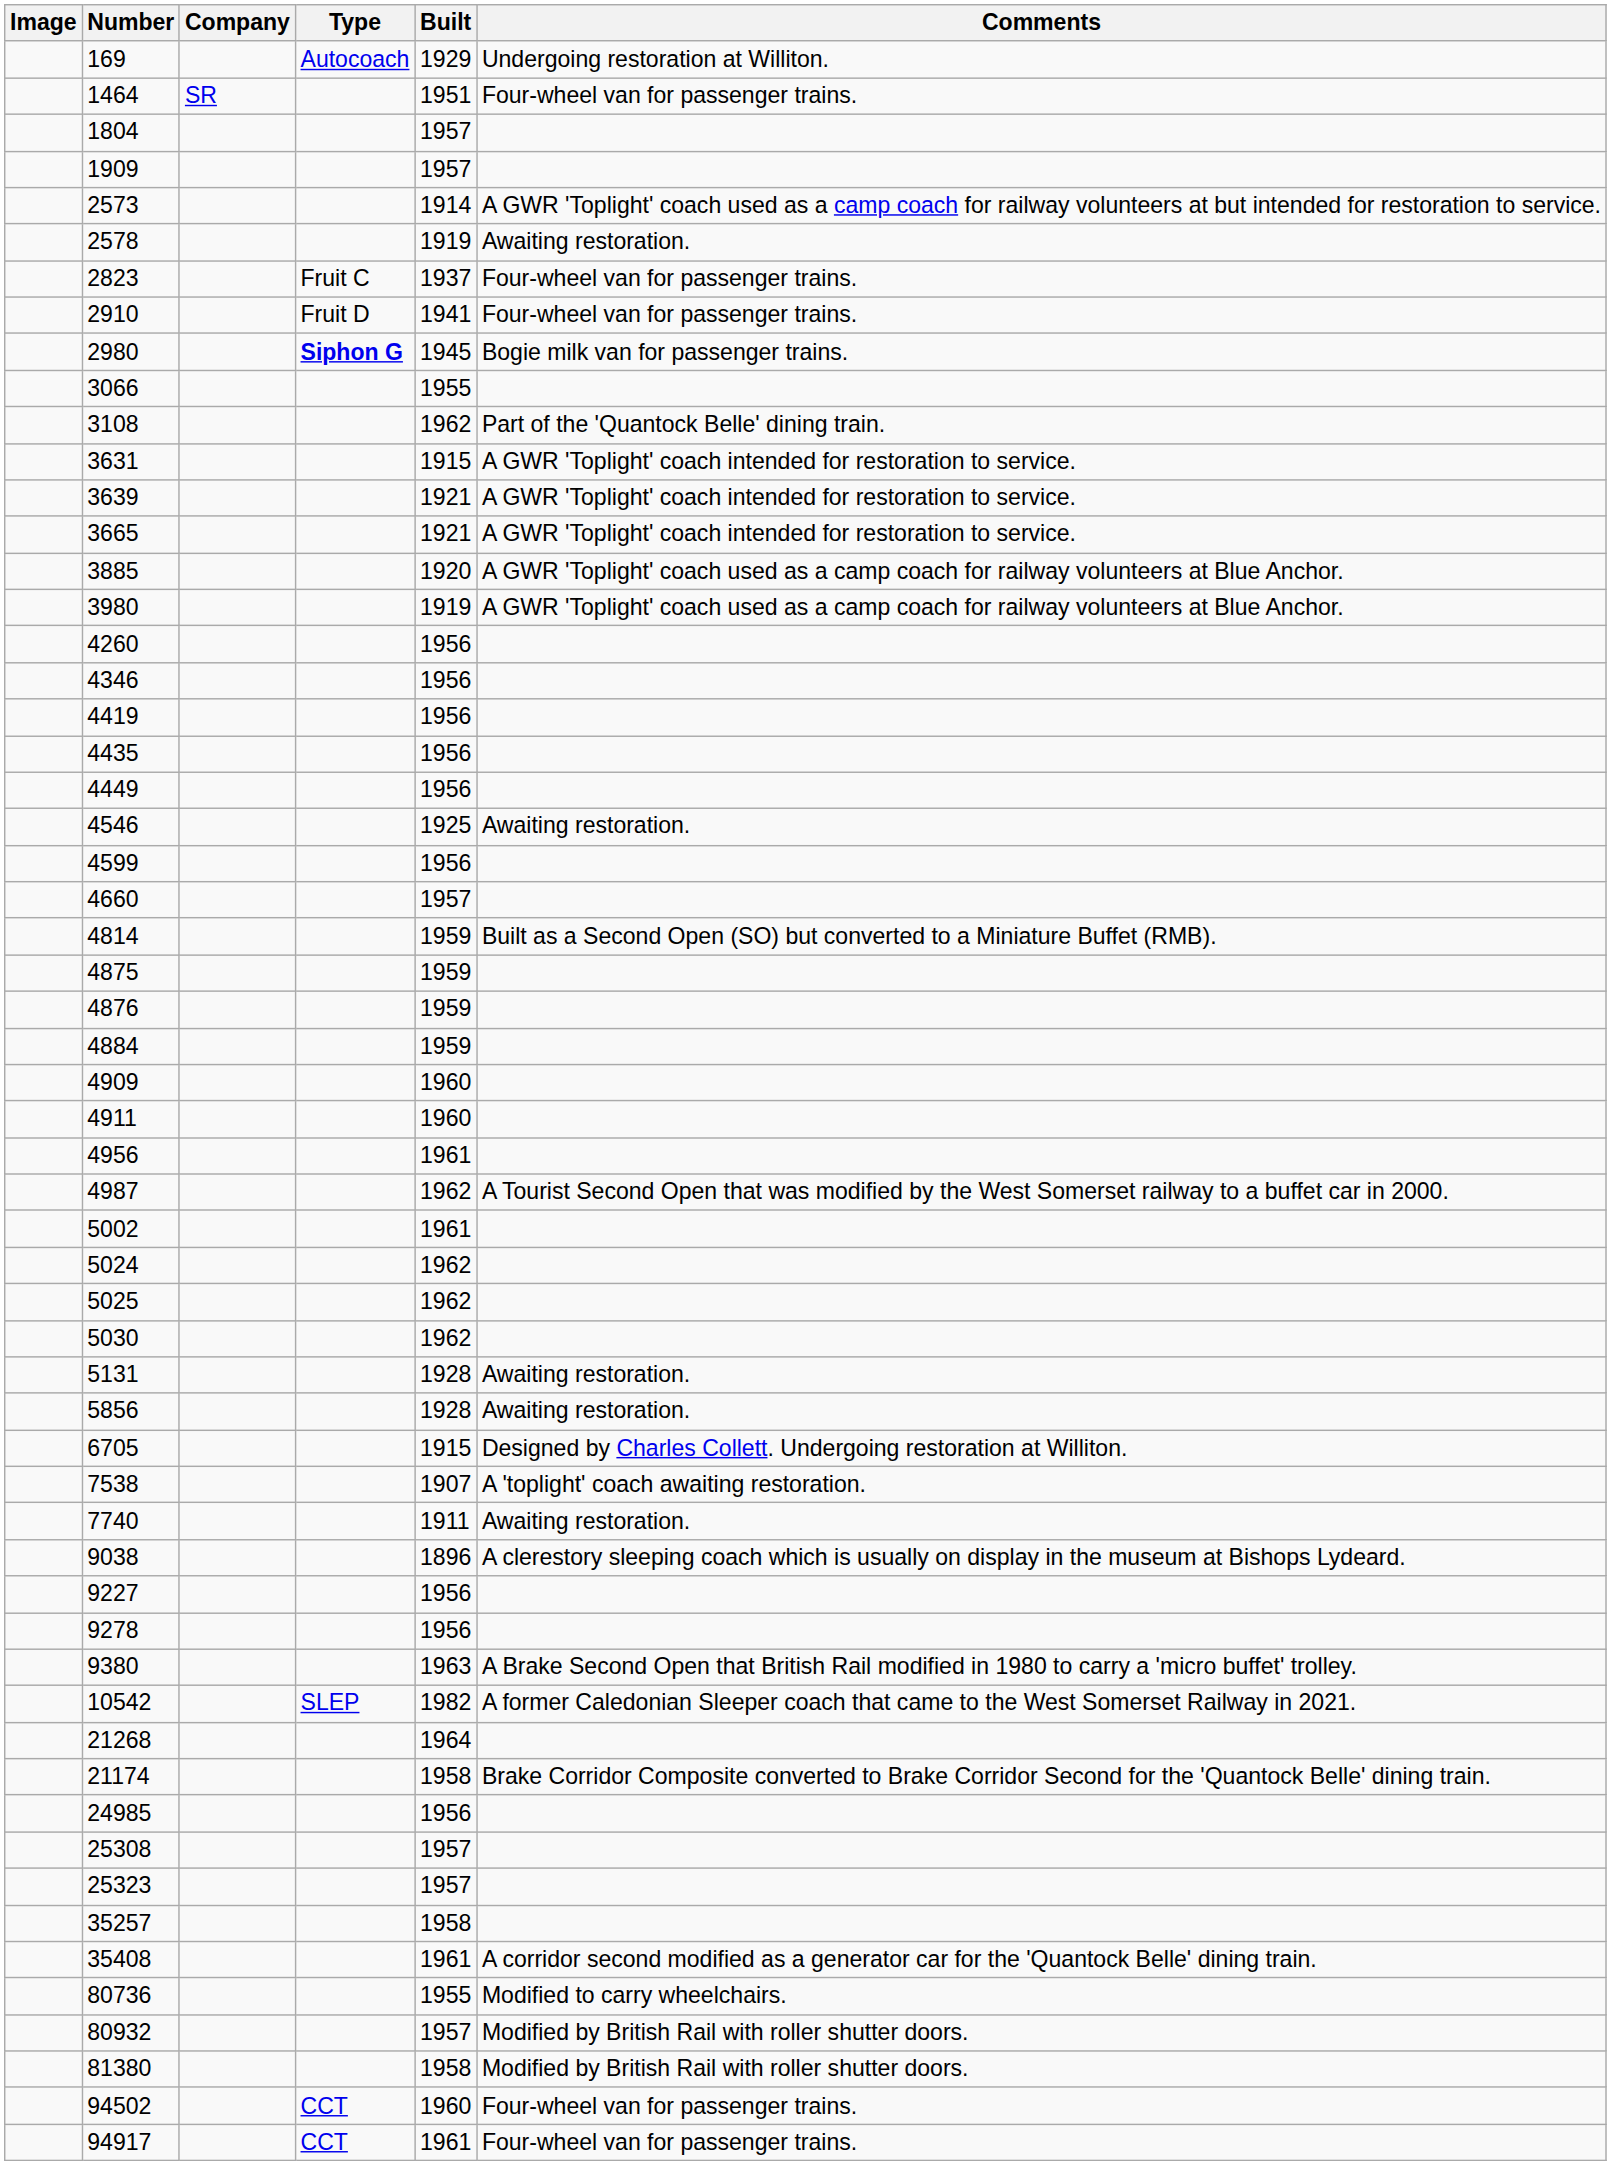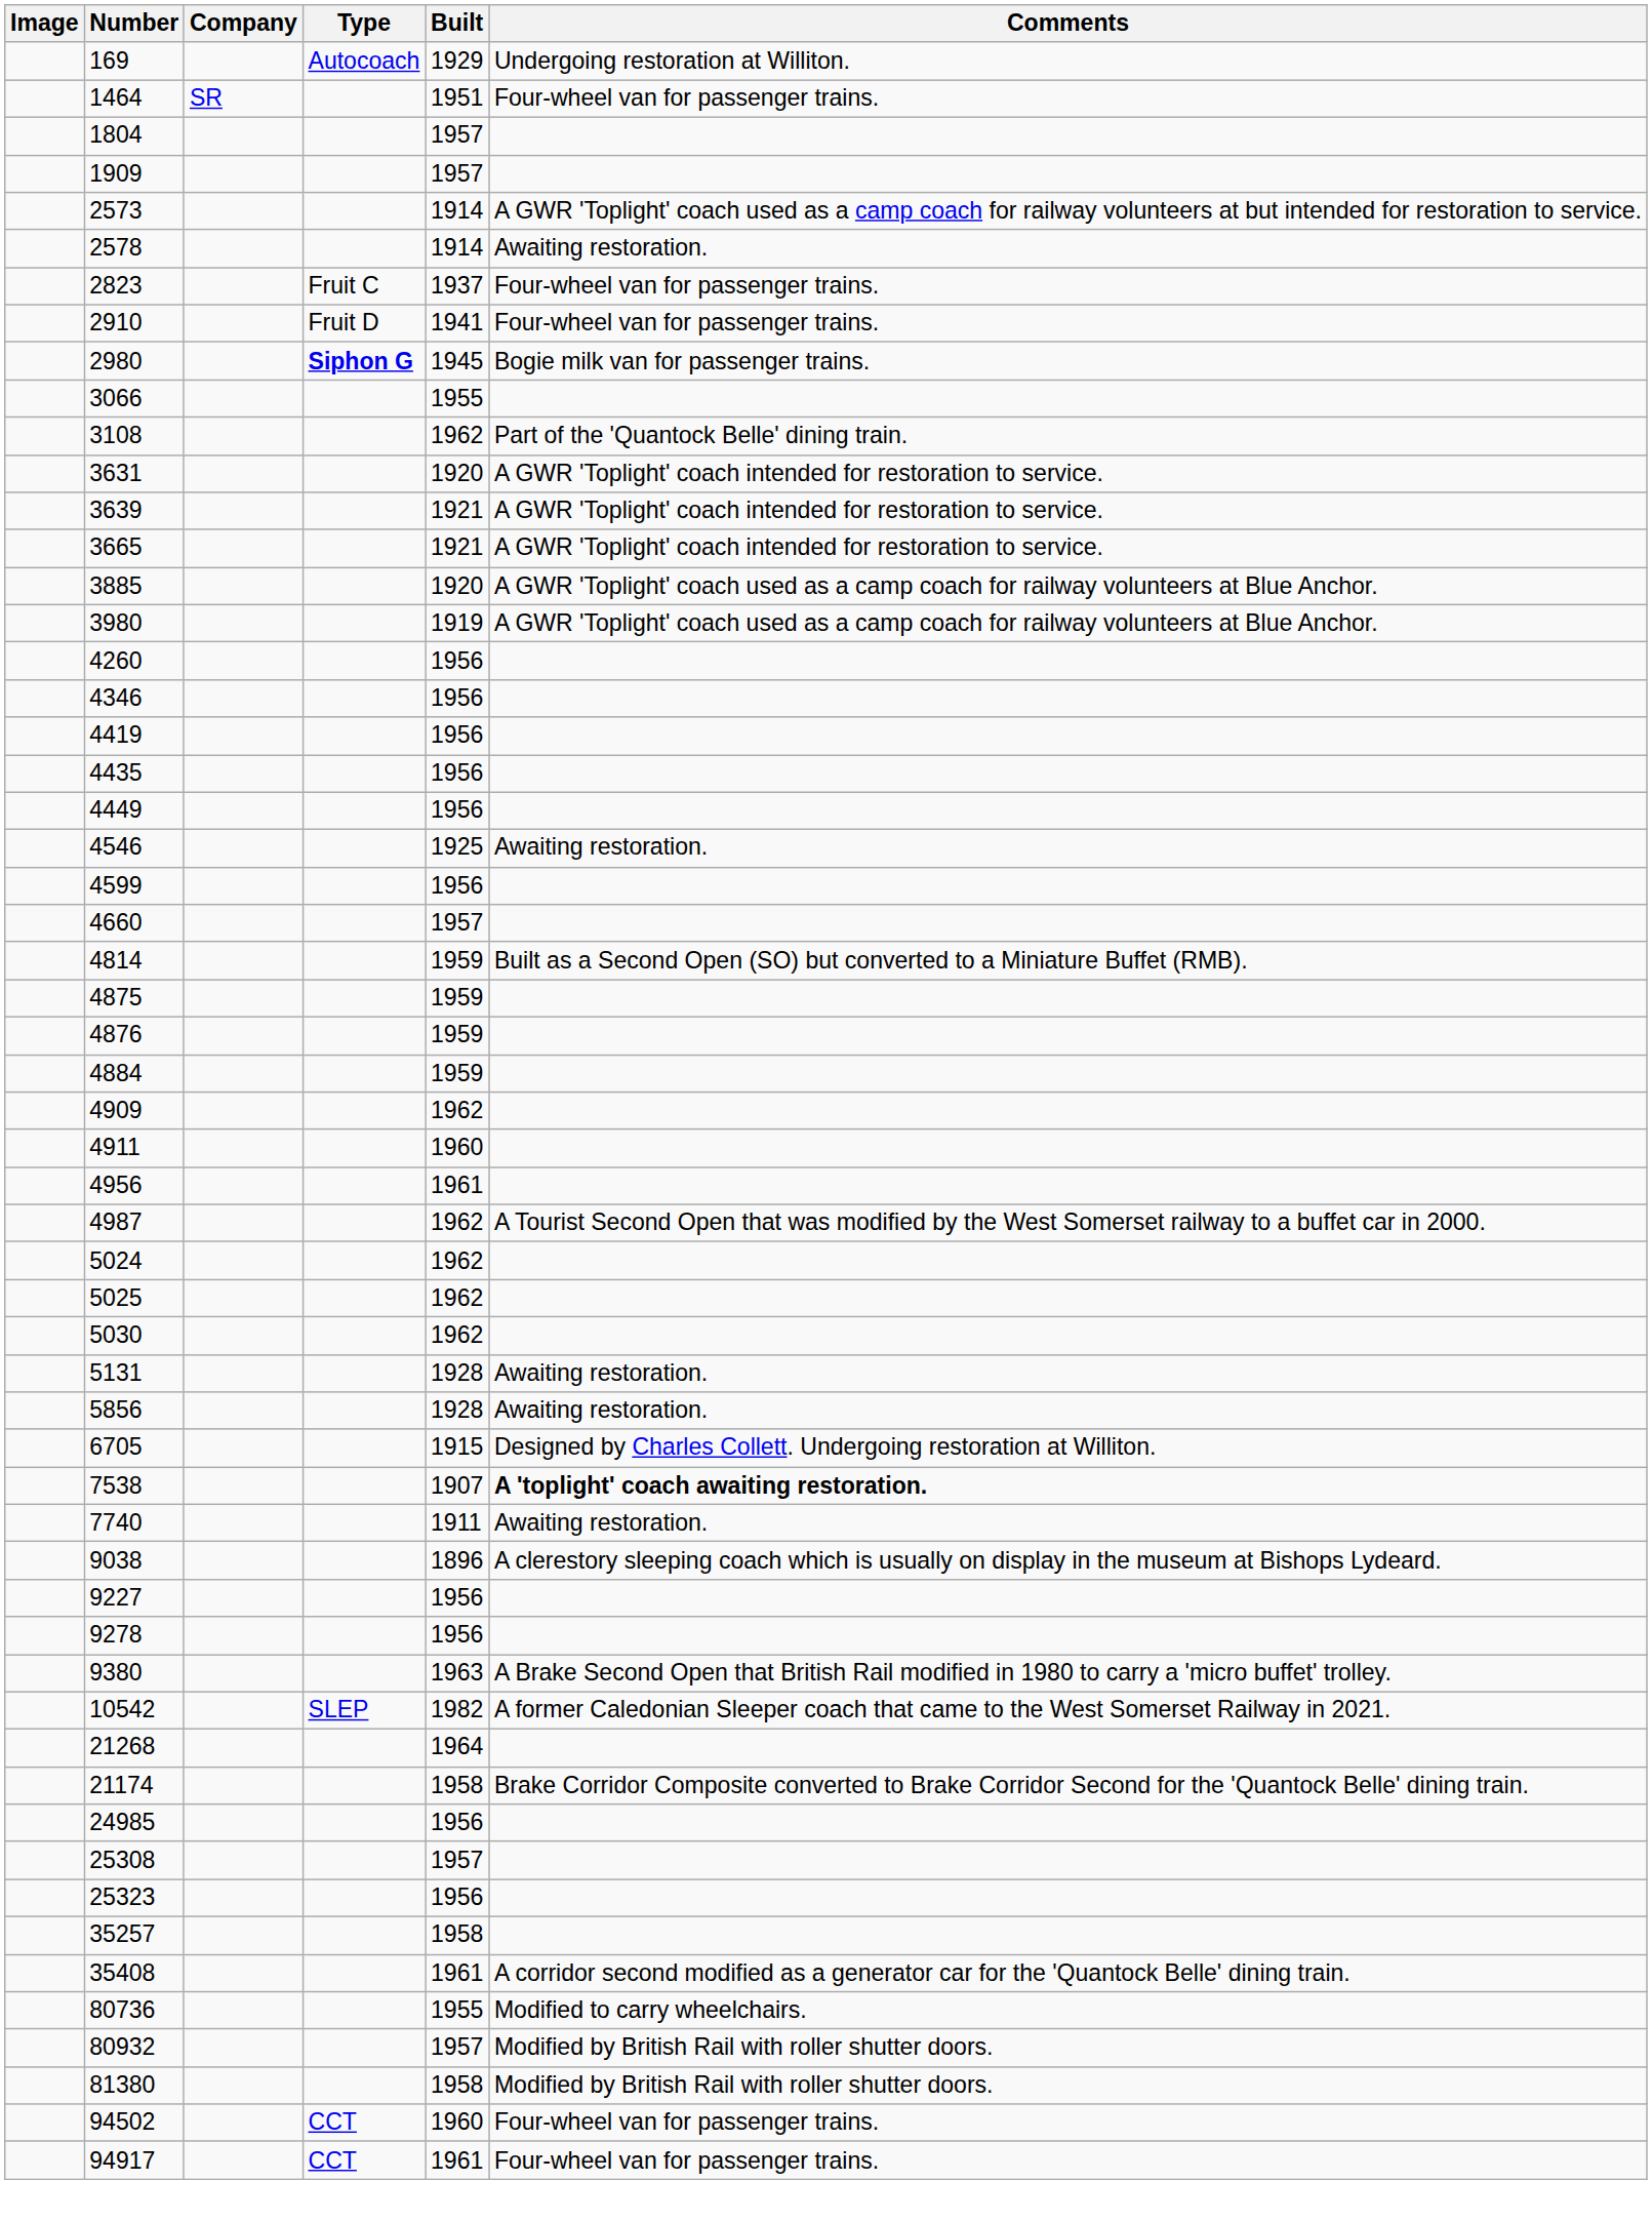 <table class="wikitable sortable">
 <tr>
 <th scope="col" class="unsortable">Image</th>
 <th>Number</th>
 <th>Company</th>
 <th>Type</th>
 <th>Built</th>
 <th scope="col" class="unsortable">Comments</th>
 </tr>
 <tr>
 <td></td>
 <td data-sort-value="00169">169</td>
 <td></td>
 <td><a href='#'>Autocoach</a></td>
 <td>1929</td>
 <td>Undergoing restoration at Williton.</td>
 </tr>
 <tr>
 <td></td>
 <td data-sort-value="01464">1464</td>
 <td><a href='#'>SR</a></td>
 <td></td>
 <td>1951</td>
 <td>Four-wheel van for passenger trains.</td>
 </tr>
 <tr>
 <td></td>
 <td data-sort-value="01804">1804</td>
 <td></td>
 <td></td>
 <td>1957</td>
 <td></td>
 </tr>
 <tr>
 <td></td>
 <td data-sort-value="01909">1909</td>
 <td></td>
 <td></td>
 <td>1957</td>
 <td></td>
 </tr>
 <tr>
 <td></td>
 <td data-sort-value="02573">2573</td>
 <td></td>
 <td></td>
 <td>1914</td>
 <td>A GWR 'Toplight' coach used as a <a href='#'>camp coach</a> for railway volunteers at  but intended for restoration to service.</td>
 </tr>
 <tr>
 <td></td>
 <td data-sort-value="02578">2578</td>
 <td></td>
 <td></td>
-<td>1919</td>
+<td>1914</td>
 <td>Awaiting restoration.</td>
 </tr>
 <tr>
 <td></td>
 <td data-sort-value="02823">2823</td>
 <td></td>
 <td>Fruit C</td>
 <td>1937</td>
 <td>Four-wheel van for passenger trains.</td>
 </tr>
 <tr>
 <td></td>
 <td data-sort-value="02910">2910</td>
 <td></td>
 <td>Fruit D</td>
 <td>1941</td>
 <td>Four-wheel van for passenger trains.</td>
 </tr>
 <tr>
 <td></td>
 <td data-sort-value="02980">2980</td>
 <td></td>
 <td><strong><a href='#'>Siphon G</a></strong></td>
 <td>1945</td>
 <td>Bogie milk van for passenger trains.</td>
 </tr>
 <tr>
 <td></td>
 <td data-sort-value="03066">3066</td>
 <td></td>
 <td></td>
 <td>1955</td>
 <td></td>
 </tr>
 <tr>
 <td></td>
 <td data-sort-value="03108">3108</td>
 <td></td>
 <td></td>
 <td>1962</td>
 <td>Part of the 'Quantock Belle' dining train.</td>
 </tr>
 <tr>
 <td></td>
 <td data-sort-value="03631">3631</td>
 <td></td>
 <td></td>
-<td>1915</td>
+<td>1920</td>
 <td>A GWR 'Toplight' coach intended for restoration to service.</td>
 </tr>
 <tr>
 <td></td>
 <td data-sort-value="03639">3639</td>
 <td></td>
 <td></td>
 <td>1921</td>
 <td>A GWR 'Toplight' coach intended for restoration to service.</td>
 </tr>
 <tr>
 <td></td>
 <td data-sort-value="03665">3665</td>
 <td></td>
 <td></td>
 <td>1921</td>
 <td>A GWR 'Toplight' coach intended for restoration to service.</td>
 </tr>
 <tr>
 <td></td>
 <td data-sort-value="03885">3885</td>
 <td></td>
 <td></td>
 <td>1920</td>
 <td>A GWR 'Toplight' coach used as a camp coach for railway volunteers at Blue Anchor.</td>
 </tr>
 <tr>
 <td></td>
 <td data-sort-value="03980">3980</td>
 <td></td>
 <td></td>
 <td>1919</td>
 <td>A GWR 'Toplight' coach used as a camp coach for railway volunteers at Blue Anchor.</td>
 </tr>
 <tr>
 <td></td>
 <td data-sort-value="04260">4260</td>
 <td></td>
 <td></td>
 <td>1956</td>
 <td></td>
 </tr>
 <tr>
 <td></td>
 <td data-sort-value="04346">4346</td>
 <td></td>
 <td></td>
 <td>1956</td>
 <td></td>
 </tr>
 <tr>
 <td></td>
 <td data-sort-value="04419">4419</td>
 <td></td>
 <td></td>
 <td>1956</td>
 <td></td>
 </tr>
 <tr>
 <td></td>
 <td data-sort-value="04435">4435</td>
 <td></td>
 <td></td>
 <td>1956</td>
 <td></td>
 </tr>
 <tr>
 <td></td>
 <td data-sort-value="04449">4449</td>
 <td></td>
 <td></td>
 <td>1956</td>
 <td></td>
 </tr>
 <tr>
 <td></td>
 <td data-sort-value="04546">4546</td>
 <td></td>
 <td></td>
 <td>1925</td>
 <td>Awaiting restoration.</td>
 </tr>
 <tr>
 <td></td>
 <td data-sort-value="04599">4599</td>
 <td></td>
 <td></td>
 <td>1956</td>
 <td></td>
 </tr>
 <tr>
 <td></td>
 <td data-sort-value="04660">4660</td>
 <td></td>
 <td></td>
 <td>1957</td>
 <td></td>
 </tr>
 <tr>
 <td></td>
 <td data-sort-value="04814">4814</td>
 <td></td>
 <td></td>
 <td>1959</td>
 <td>Built as a Second Open (SO) but converted to a Miniature Buffet (RMB).</td>
 </tr>
 <tr>
 <td></td>
 <td data-sort-value="04875">4875</td>
 <td></td>
 <td></td>
 <td>1959</td>
 <td></td>
 </tr>
 <tr>
 <td></td>
 <td data-sort-value="04876">4876</td>
 <td></td>
 <td></td>
 <td>1959</td>
 <td></td>
 </tr>
 <tr>
 <td></td>
 <td data-sort-value="04884">4884</td>
 <td></td>
 <td></td>
 <td>1959</td>
 <td></td>
 </tr>
 <tr>
 <td></td>
 <td data-sort-value="04909">4909</td>
 <td></td>
 <td></td>
-<td>1960</td>
+<td>1962</td>
 <td></td>
 </tr>
 <tr>
 <td></td>
 <td data-sort-value="04911">4911</td>
 <td></td>
 <td></td>
 <td>1960</td>
 <td></td>
 </tr>
 <tr>
 <td></td>
 <td data-sort-value="04956">4956</td>
 <td></td>
 <td></td>
 <td>1961</td>
 <td></td>
 </tr>
 <tr>
 <td></td>
 <td data-sort-value="04987">4987</td>
 <td></td>
 <td></td>
 <td>1962</td>
 <td>A Tourist Second Open that was modified by the West Somerset railway to a buffet car in 2000.</td>
-</tr>
-<tr>
-<td></td>
-<td data-sort-value="05002">5002</td>
-<td></td>
-<td></td>
-<td>1961</td>
-<td></td>
 </tr>
 <tr>
 <td></td>
 <td data-sort-value="05024">5024</td>
 <td></td>
 <td></td>
 <td>1962</td>
 <td></td>
 </tr>
 <tr>
 <td></td>
 <td data-sort-value="05025">5025</td>
 <td></td>
 <td></td>
 <td>1962</td>
 <td></td>
 </tr>
 <tr>
 <td></td>
 <td data-sort-value="05030">5030</td>
 <td></td>
 <td></td>
 <td>1962</td>
 <td></td>
 </tr>
 <tr>
 <td></td>
 <td data-sort-value="05131">5131</td>
 <td></td>
 <td></td>
 <td>1928</td>
 <td>Awaiting restoration.</td>
 </tr>
 <tr>
 <td></td>
 <td data-sort-value="05856">5856</td>
 <td></td>
 <td></td>
 <td>1928</td>
 <td>Awaiting restoration.</td>
 </tr>
 <tr>
 <td></td>
 <td data-sort-value="06705">6705</td>
 <td></td>
 <td></td>
 <td>1915</td>
 <td>Designed by <a href='#'>Charles Collett</a>. Undergoing restoration at Williton.</td>
 </tr>
 <tr>
 <td></td>
 <td data-sort-value="07538">7538</td>
 <td></td>
 <td></td>
 <td>1907</td>
-<td>A 'toplight' coach awaiting restoration.</td>
+<td><strong>A 'toplight' coach awaiting restoration.</strong></td>
 </tr>
 <tr>
 <td></td>
 <td data-sort-value="07740">7740</td>
 <td></td>
 <td></td>
 <td>1911</td>
 <td>Awaiting restoration.</td>
 </tr>
 <tr>
 <td></td>
 <td data-sort-value="09038">9038</td>
 <td></td>
 <td></td>
 <td>1896</td>
 <td>A clerestory sleeping coach which is usually on display in the museum at Bishops Lydeard.</td>
 </tr>
 <tr>
 <td></td>
 <td data-sort-value="09227">9227</td>
 <td></td>
 <td></td>
 <td>1956</td>
 <td></td>
 </tr>
 <tr>
 <td></td>
 <td data-sort-value="09278">9278</td>
 <td></td>
 <td></td>
 <td>1956</td>
 <td></td>
 </tr>
 <tr>
 <td></td>
 <td data-sort-value="09380">9380</td>
 <td></td>
 <td></td>
 <td>1963</td>
 <td>A Brake Second Open that British Rail modified in 1980 to carry a 'micro buffet' trolley.</td>
 </tr>
 <tr>
 <td></td>
 <td>10542</td>
 <td></td>
 <td><a href='#'>SLEP</a></td>
 <td>1982</td>
 <td>A former Caledonian Sleeper coach that came to the West Somerset Railway in 2021.</td>
 </tr>
 <tr>
 <td></td>
 <td>21268</td>
 <td></td>
 <td></td>
 <td>1964</td>
 <td></td>
 </tr>
 <tr>
 <td></td>
 <td>21174</td>
 <td></td>
 <td></td>
 <td>1958</td>
 <td>Brake Corridor Composite converted to Brake Corridor Second for the 'Quantock Belle' dining train.</td>
 </tr>
 <tr>
 <td></td>
 <td>24985</td>
 <td></td>
 <td></td>
 <td>1956</td>
 <td></td>
 </tr>
 <tr>
 <td></td>
 <td>25308</td>
 <td></td>
 <td></td>
 <td>1957</td>
 <td></td>
 </tr>
 <tr>
 <td></td>
 <td>25323</td>
 <td></td>
 <td></td>
-<td>1957</td>
+<td>1956</td>
 <td></td>
 </tr>
 <tr>
 <td></td>
 <td>35257</td>
 <td></td>
 <td></td>
 <td>1958</td>
 <td></td>
 </tr>
 <tr>
 <td></td>
 <td>35408</td>
 <td></td>
 <td></td>
 <td>1961</td>
 <td>A corridor second modified as a generator car for the 'Quantock Belle' dining train.</td>
 </tr>
 <tr>
 <td></td>
 <td>80736</td>
 <td></td>
 <td></td>
 <td>1955</td>
 <td>Modified to carry wheelchairs.</td>
 </tr>
 <tr>
 <td></td>
 <td>80932</td>
 <td></td>
 <td></td>
 <td>1957</td>
 <td>Modified by British Rail with roller shutter doors.</td>
 </tr>
 <tr>
 <td></td>
 <td>81380</td>
 <td></td>
 <td></td>
 <td>1958</td>
 <td>Modified by British Rail with roller shutter doors.</td>
 </tr>
 <tr>
 <td></td>
 <td>94502</td>
 <td></td>
 <td><a href='#'>CCT</a></td>
 <td>1960</td>
 <td>Four-wheel van for passenger trains.</td>
 </tr>
 <tr>
 <td></td>
 <td>94917</td>
 <td></td>
 <td><a href='#'>CCT</a></td>
 <td>1961</td>
 <td>Four-wheel van for passenger trains.</td>
 </tr>
 </table>
